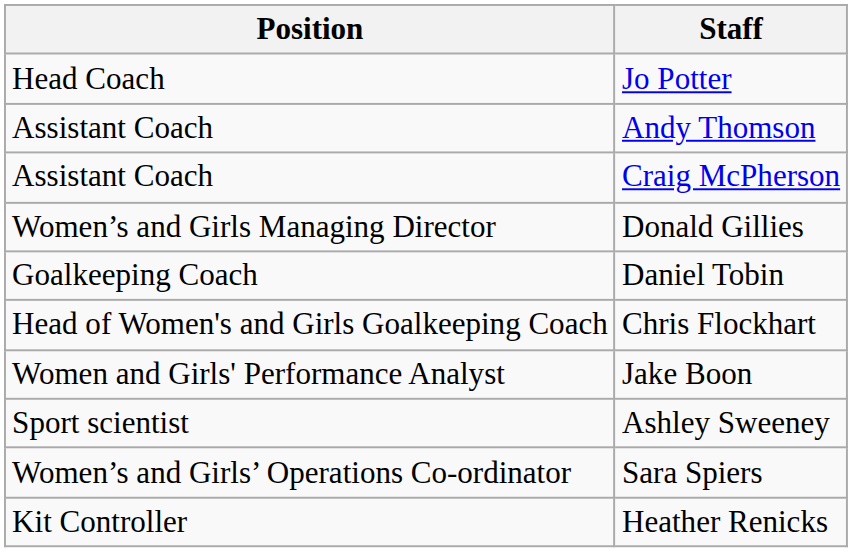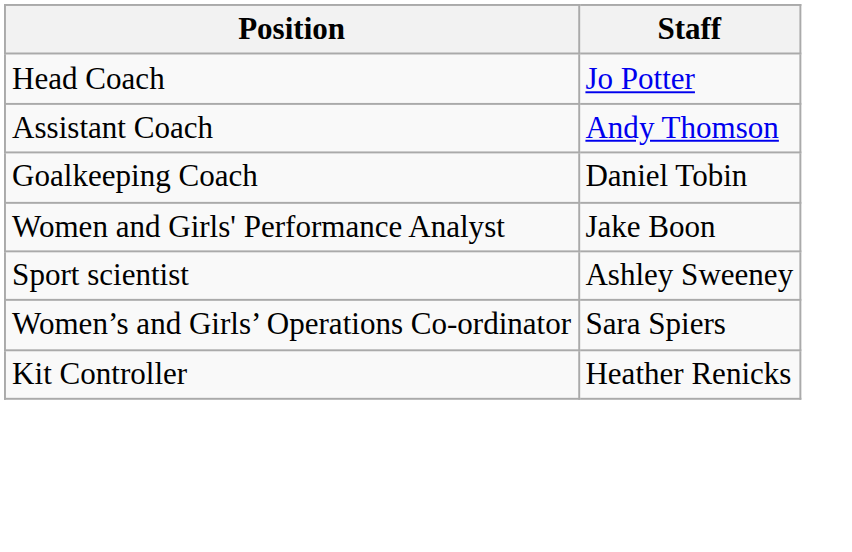 <table class="wikitable">
 <tr>
 <th>Position</th>
 <th>Staff</th>
 </tr>
 <tr>
 <td>Head Coach</td>
 <td> <a href='#'>Jo Potter</a></td>
 </tr>
 <tr>
 <td>Assistant Coach</td>
 <td> <a href='#'>Andy Thomson</a></td>
 </tr>
 <tr>
-<td>Assistant Coach</td>
-<td> <a href='#'>Craig McPherson</a></td>
-</tr>
-<tr>
-<td>Women’s and Girls Managing Director</td>
-<td> Donald Gillies</td>
-</tr>
-<tr>
 <td>Goalkeeping Coach</td>
 <td> Daniel Tobin</td>
-</tr>
-<tr>
-<td>Head of Women's and Girls Goalkeeping Coach</td>
-<td> Chris Flockhart</td>
 </tr>
 <tr>
 <td>Women and Girls' Performance Analyst</td>
 <td> Jake Boon</td>
 </tr>
 <tr>
 <td>Sport scientist</td>
 <td> Ashley Sweeney</td>
 </tr>
 <tr>
 <td>Women’s and Girls’ Operations Co-ordinator</td>
 <td> Sara Spiers</td>
 </tr>
 <tr>
 <td>Kit Controller</td>
 <td> Heather Renicks</td>
 </tr>
 </table>
